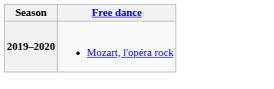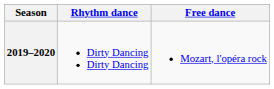 <table class=wikitable style=text-align:center>
 <tr>
 <th>Season</th>
+<th><a href='#'>Rhythm dance</a></th>
 <th><a href='#'>Free dance</a></th>
 </tr>
 <tr>
 <th>2019–2020 <br> </th>
+<td><br><ul><li> <a href='#'>Dirty Dancing</a></li><li> <a href='#'>Dirty Dancing</a></li></ul></td>
 <td><br><ul><li><a href='#'>Mozart, l'opéra rock</a> <br> </li></ul></td>
 </tr>
 </table>
